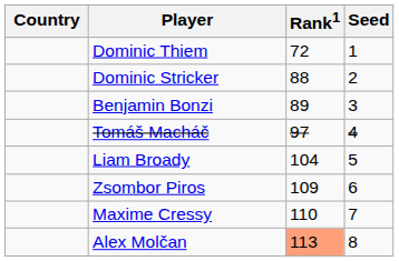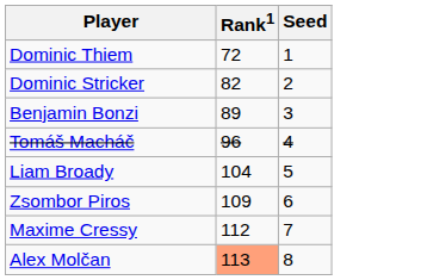 <table class="sortable wikitable">
 <tr>
-<th width="70">Country</th>
 <th width="175">Player</th>
 <th>Rank<sup>1</sup></th>
 <th>Seed</th>
 </tr>
 <tr>
-<td></td>
 <td><a href='#'>Dominic Thiem</a></td>
 <td>72</td>
 <td>1</td>
 </tr>
 <tr>
-<td></td>
 <td><a href='#'>Dominic Stricker</a></td>
-<td>88</td>
+<td>82</td>
 <td>2</td>
 </tr>
 <tr>
-<td></td>
 <td><a href='#'>Benjamin Bonzi</a></td>
 <td>89</td>
 <td>3</td>
 </tr>
 <tr>
-<td><s></s></td>
 <td><s><a href='#'>Tomáš Macháč</a></s></td>
-<td><s>97</s></td>
+<td><s>96</s></td>
 <td><s>4</s></td>
 </tr>
 <tr>
-<td></td>
 <td><a href='#'>Liam Broady</a></td>
 <td>104</td>
 <td>5</td>
 </tr>
 <tr>
-<td></td>
 <td><a href='#'>Zsombor Piros</a></td>
 <td>109</td>
 <td>6</td>
 </tr>
 <tr>
-<td></td>
 <td><a href='#'>Maxime Cressy</a></td>
-<td>110</td>
+<td>112</td>
 <td>7</td>
 </tr>
 <tr>
-<td></td>
 <td><a href='#'>Alex Molčan</a></td>
 <td style="background: lightsalmon;">113</td>
 <td>8</td>
 </tr>
 </table>
